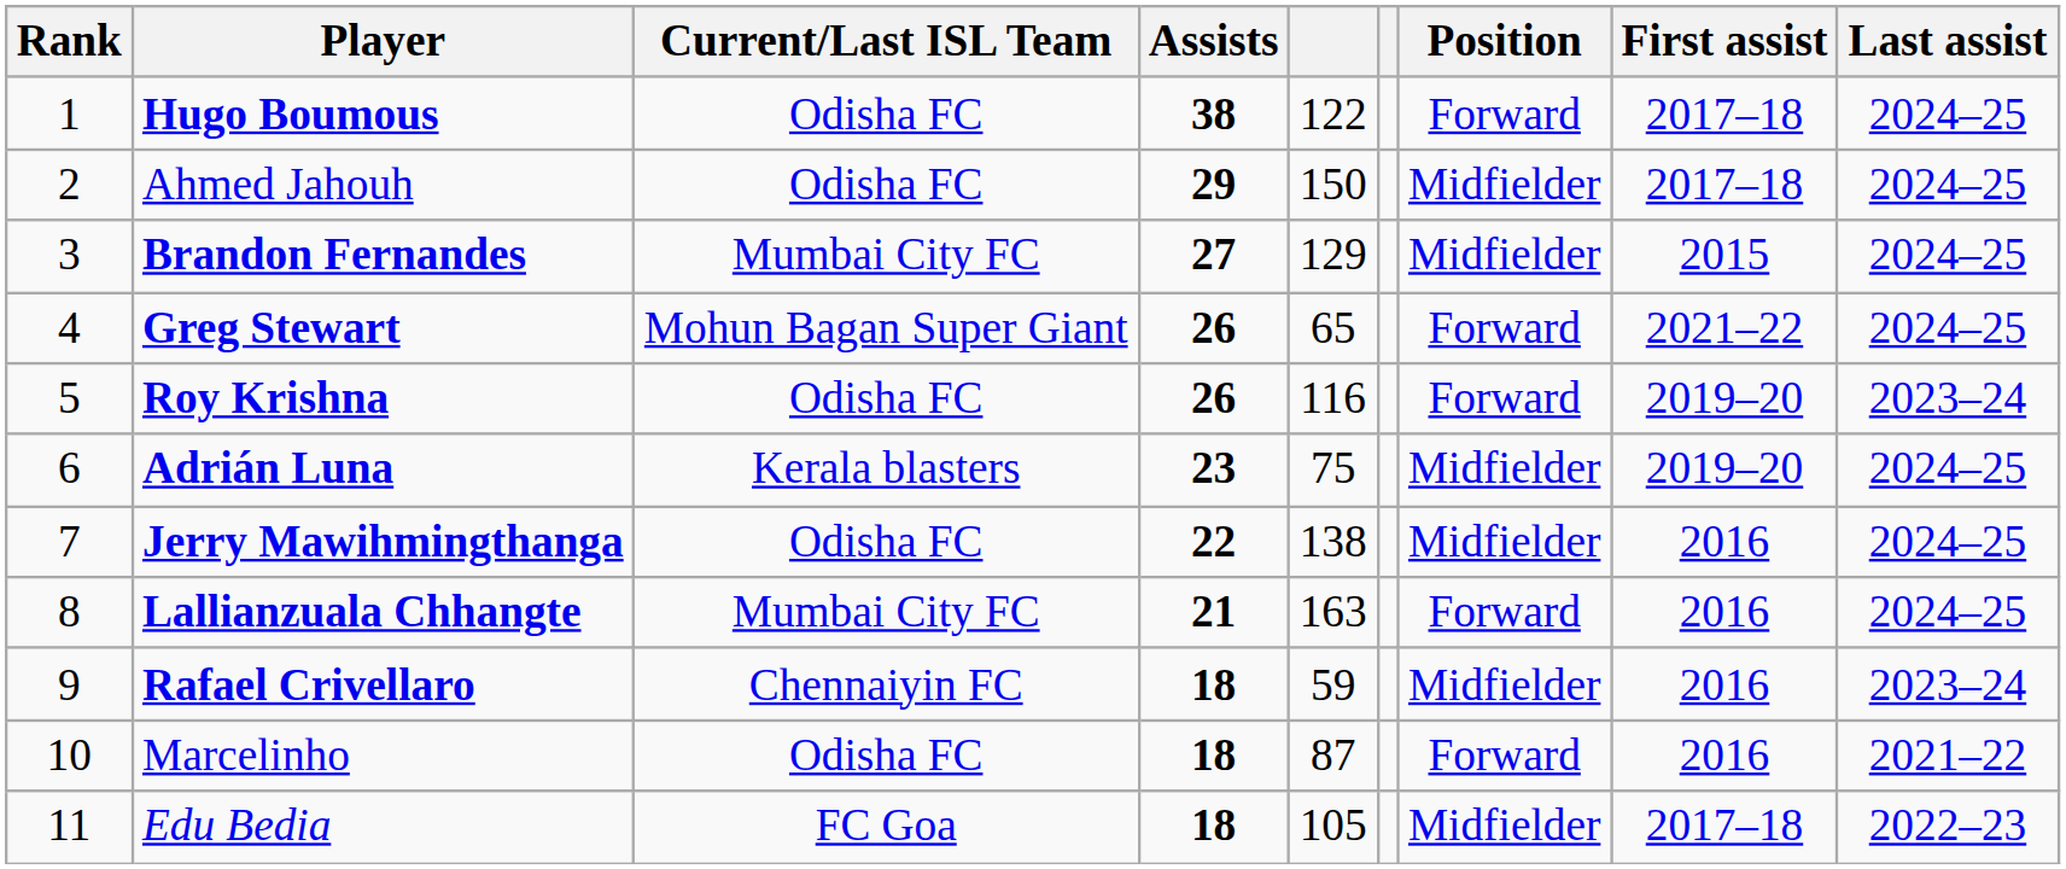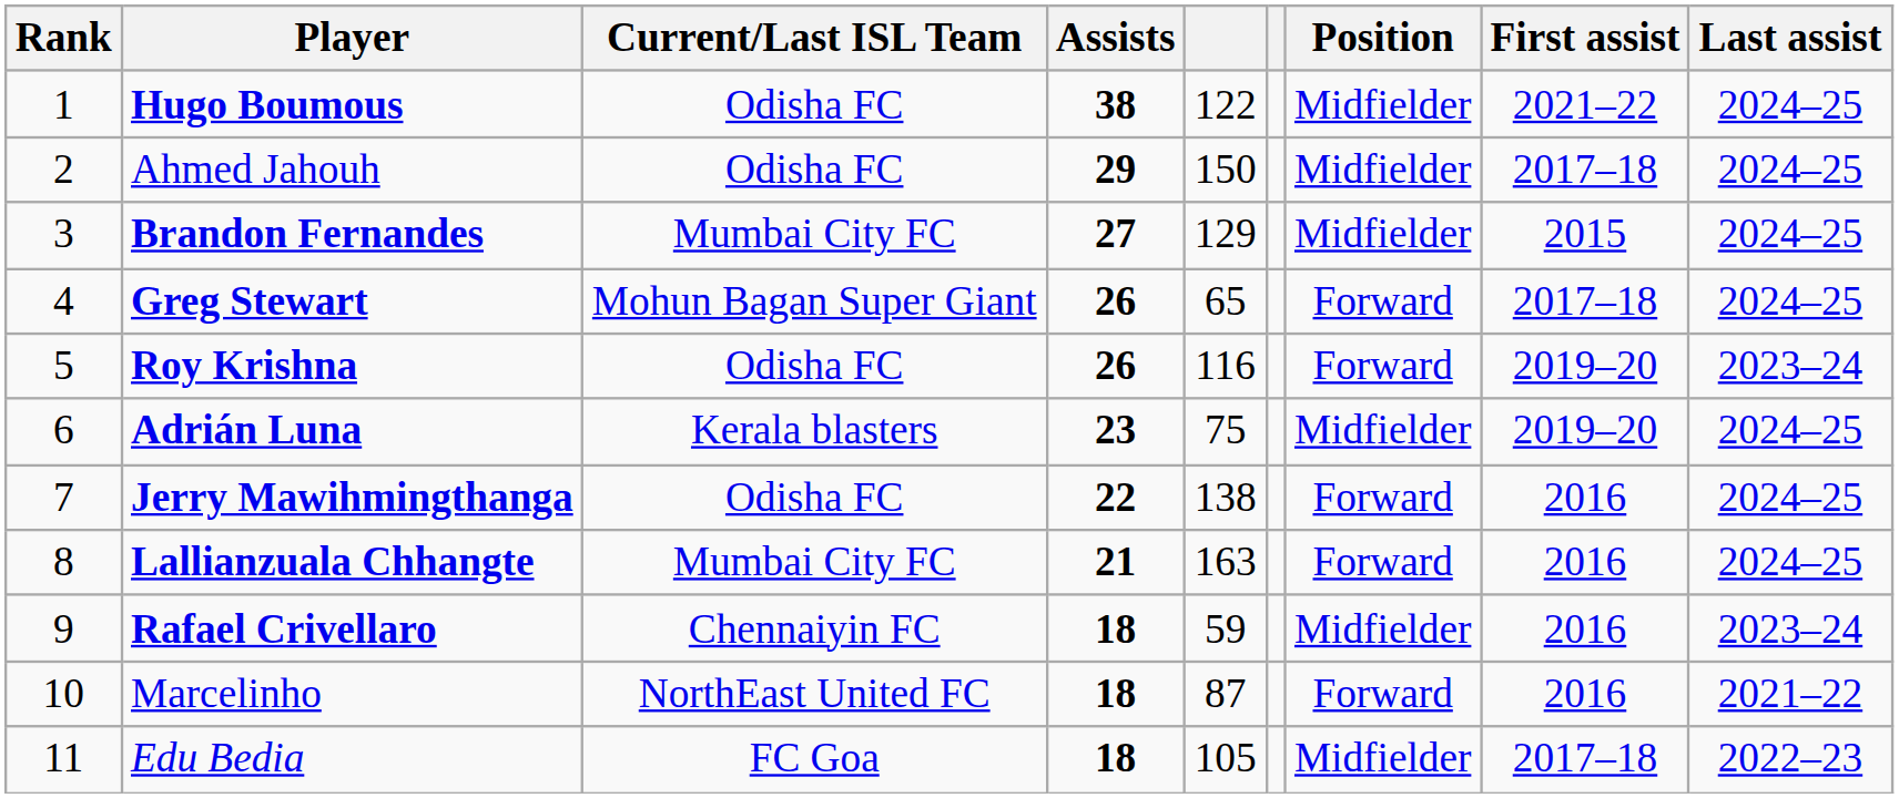 <table class="wikitable sortable nowrap" style="text-align: center">
 <tr>
 <th>Rank</th>
 <th>Player</th>
 <th>Current/Last  ISL Team</th>
 <th>Assists</th>
 <th></th>
 <th></th>
 <th>Position</th>
 <th>First assist</th>
 <th>Last assist</th>
 </tr>
 <tr>
 <td>1</td>
 <td align="left"> <strong><a href='#'>Hugo Boumous</a></strong></td>
 <td><a href='#'>Odisha FC</a></td>
 <td><strong>38</strong></td>
 <td>122</td>
 <td></td>
-<td><a href='#'>Forward</a></td>
-<td><a href='#'>2017–18</a></td>
+<td><a href='#'>Midfielder</a></td>
+<td><a href='#'>2021–22</a></td>
 <td><a href='#'>2024–25</a></td>
 </tr>
 <tr>
 <td>2</td>
 <td align="left"> <a href='#'>Ahmed Jahouh</a></td>
 <td><a href='#'>Odisha FC</a></td>
 <td><strong>29</strong></td>
 <td>150</td>
 <td></td>
 <td><a href='#'>Midfielder</a></td>
 <td><a href='#'>2017–18</a></td>
 <td><a href='#'>2024–25</a></td>
 </tr>
 <tr>
 <td>3</td>
 <td align="left"> <strong><a href='#'>Brandon Fernandes</a></strong></td>
 <td><a href='#'>Mumbai City FC</a></td>
 <td><strong>27</strong></td>
 <td>129</td>
 <td></td>
 <td><a href='#'>Midfielder</a></td>
 <td><a href='#'>2015</a></td>
 <td><a href='#'>2024–25</a></td>
 </tr>
 <tr>
 <td>4</td>
 <td align="left"> <strong><a href='#'>Greg Stewart</a></strong></td>
 <td><a href='#'>Mohun Bagan Super Giant</a></td>
 <td><strong>26</strong></td>
 <td>65</td>
 <td></td>
 <td><a href='#'>Forward</a></td>
-<td><a href='#'>2021–22</a></td>
+<td><a href='#'>2017–18</a></td>
 <td><a href='#'>2024–25</a></td>
 </tr>
 <tr>
 <td>5</td>
 <td align="left"> <strong><a href='#'>Roy Krishna</a></strong></td>
 <td><a href='#'>Odisha FC</a></td>
 <td><strong>26</strong></td>
 <td>116</td>
 <td></td>
 <td><a href='#'>Forward</a></td>
 <td><a href='#'>2019–20</a></td>
 <td><a href='#'>2023–24</a></td>
 </tr>
 <tr>
 <td>6</td>
 <td align="left"> <strong><a href='#'>Adrián Luna</a></strong></td>
 <td><a href='#'>Kerala blasters</a></td>
 <td><strong>23</strong></td>
 <td>75</td>
 <td></td>
 <td><a href='#'>Midfielder</a></td>
 <td><a href='#'>2019–20</a></td>
 <td><a href='#'>2024–25</a></td>
 </tr>
 <tr>
 <td>7</td>
 <td align="left"> <strong><a href='#'>Jerry Mawihmingthanga</a></strong></td>
 <td><a href='#'>Odisha FC</a></td>
 <td><strong>22</strong></td>
 <td>138</td>
 <td></td>
-<td><a href='#'>Midfielder</a></td>
+<td><a href='#'>Forward</a></td>
 <td><a href='#'>2016</a></td>
 <td><a href='#'>2024–25</a></td>
 </tr>
 <tr>
 <td>8</td>
 <td align="left"> <strong><a href='#'>Lallianzuala Chhangte</a></strong></td>
 <td><a href='#'>Mumbai City FC</a></td>
 <td><strong>21</strong></td>
 <td>163</td>
 <td></td>
 <td><a href='#'>Forward</a></td>
 <td><a href='#'>2016</a></td>
 <td><a href='#'>2024–25</a></td>
 </tr>
 <tr>
 <td>9</td>
 <td align="left"> <strong><a href='#'>Rafael Crivellaro</a></strong></td>
 <td><a href='#'>Chennaiyin FC</a></td>
 <td><strong>18</strong></td>
 <td>59</td>
 <td></td>
 <td><a href='#'>Midfielder</a></td>
 <td><a href='#'>2016</a></td>
 <td><a href='#'>2023–24</a></td>
 </tr>
 <tr>
 <td>10</td>
 <td align="left"> <a href='#'>Marcelinho</a></td>
-<td><a href='#'>Odisha FC</a></td>
+<td><a href='#'>NorthEast United FC</a></td>
 <td><strong>18</strong></td>
 <td>87</td>
 <td></td>
 <td><a href='#'>Forward</a></td>
 <td><a href='#'>2016</a></td>
 <td><a href='#'>2021–22</a></td>
 </tr>
 <tr>
 <td>11</td>
 <td align="left"> <em><a href='#'>Edu Bedia</a></em></td>
 <td><a href='#'>FC Goa</a></td>
 <td><strong>18</strong></td>
 <td>105</td>
 <td></td>
 <td><a href='#'>Midfielder</a></td>
 <td><a href='#'>2017–18</a></td>
 <td><a href='#'>2022–23</a></td>
 </tr>
 </table>
